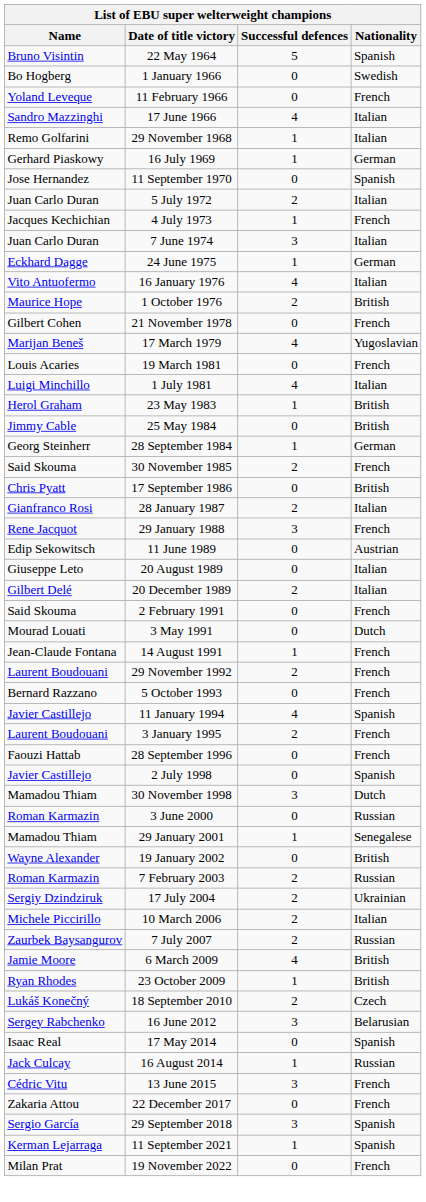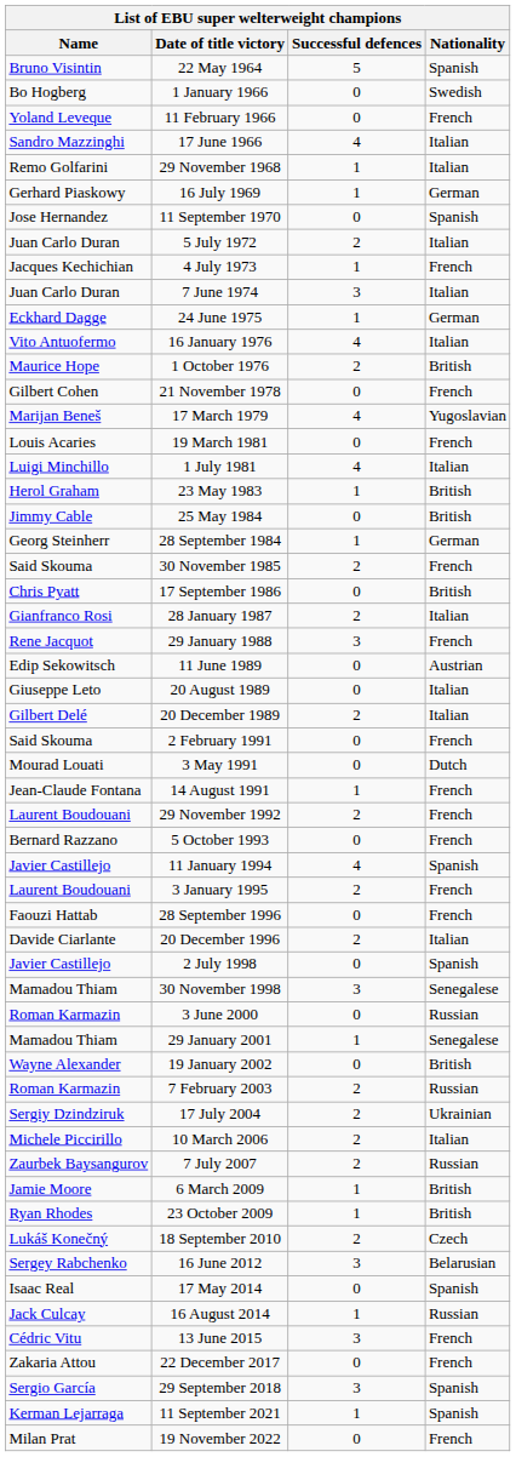 <table class="wikitable">
 <tr>
 <th colspan=4>List of EBU super welterweight champions</th>
 </tr>
 <tr>
 <th>Name</th>
 <th>Date of title victory</th>
 <th>Successful defences</th>
 <th>Nationality</th>
 </tr>
 <tr align=center>
 <td align=left><a href='#'>Bruno Visintin</a></td>
 <td>22 May 1964</td>
 <td>5</td>
 <td align=left> Spanish</td>
 </tr>
 <tr align=center>
 <td align=left>Bo Hogberg</td>
 <td>1 January 1966</td>
 <td>0</td>
 <td align=left> Swedish</td>
 </tr>
 <tr align=center>
 <td align=left><a href='#'>Yoland Leveque</a></td>
 <td>11 February 1966</td>
 <td>0</td>
 <td align=left> French</td>
 </tr>
 <tr align=center>
 <td align=left><a href='#'>Sandro Mazzinghi</a></td>
 <td>17 June 1966</td>
 <td>4</td>
 <td align=left> Italian</td>
 </tr>
 <tr align=center>
 <td align=left>Remo Golfarini</td>
 <td>29 November 1968</td>
 <td>1</td>
 <td align=left> Italian</td>
 </tr>
 <tr align=center>
 <td align=left>Gerhard Piaskowy</td>
 <td>16 July 1969</td>
 <td>1</td>
 <td align=left> German</td>
 </tr>
 <tr align=center>
 <td align=left>Jose Hernandez</td>
 <td>11 September 1970</td>
 <td>0</td>
 <td align=left> Spanish</td>
 </tr>
 <tr align=center>
 <td align=left>Juan Carlo Duran</td>
 <td>5 July 1972</td>
 <td>2</td>
 <td align=left> Italian</td>
 </tr>
 <tr align=center>
 <td align=left>Jacques Kechichian</td>
 <td>4 July 1973</td>
 <td>1</td>
 <td align=left> French</td>
 </tr>
 <tr align=center>
 <td align=left>Juan Carlo Duran</td>
 <td>7 June 1974</td>
 <td>3</td>
 <td align=left> Italian</td>
 </tr>
 <tr align=center>
 <td align=left><a href='#'>Eckhard Dagge</a></td>
 <td>24 June 1975</td>
 <td>1</td>
 <td align=left> German</td>
 </tr>
 <tr align=center>
 <td align=left><a href='#'>Vito Antuofermo</a></td>
 <td>16 January 1976</td>
 <td>4</td>
 <td align=left> Italian</td>
 </tr>
 <tr align=center>
 <td align=left><a href='#'>Maurice Hope</a></td>
 <td>1 October 1976</td>
 <td>2</td>
 <td align=left> British</td>
 </tr>
 <tr align=center>
 <td align=left>Gilbert Cohen</td>
 <td>21 November 1978</td>
 <td>0</td>
 <td align=left> French</td>
 </tr>
 <tr align=center>
 <td align=left><a href='#'>Marijan Beneš</a></td>
 <td>17 March 1979</td>
 <td>4</td>
 <td align=left> Yugoslavian</td>
 </tr>
 <tr align=center>
 <td align=left>Louis Acaries</td>
 <td>19 March 1981</td>
 <td>0</td>
 <td align=left> French</td>
 </tr>
 <tr align=center>
 <td align=left><a href='#'>Luigi Minchillo</a></td>
 <td>1 July 1981</td>
 <td>4</td>
 <td align=left> Italian</td>
 </tr>
 <tr align=center>
 <td align=left><a href='#'>Herol Graham</a></td>
 <td>23 May 1983</td>
 <td>1</td>
 <td align=left> British</td>
 </tr>
 <tr align=center>
 <td align=left><a href='#'>Jimmy Cable</a></td>
 <td>25 May 1984</td>
 <td>0</td>
 <td align=left> British</td>
 </tr>
 <tr align=center>
 <td align=left>Georg Steinherr</td>
 <td>28 September 1984</td>
 <td>1</td>
 <td align=left> German</td>
 </tr>
 <tr align=center>
 <td align=left>Said Skouma</td>
 <td>30 November 1985</td>
 <td>2</td>
 <td align=left> French</td>
 </tr>
 <tr align=center>
 <td align=left><a href='#'>Chris Pyatt</a></td>
 <td>17 September 1986</td>
 <td>0</td>
 <td align=left> British</td>
 </tr>
 <tr align=center>
 <td align=left><a href='#'>Gianfranco Rosi</a></td>
 <td>28 January 1987</td>
 <td>2</td>
 <td align=left> Italian</td>
 </tr>
 <tr align=center>
 <td align=left><a href='#'>Rene Jacquot</a></td>
 <td>29 January 1988</td>
 <td>3</td>
 <td align=left> French</td>
 </tr>
 <tr align=center>
 <td align=left>Edip Sekowitsch</td>
 <td>11 June 1989</td>
 <td>0</td>
 <td align=left> Austrian</td>
 </tr>
 <tr align=center>
 <td align=left>Giuseppe Leto</td>
 <td>20 August 1989</td>
 <td>0</td>
 <td align=left> Italian</td>
 </tr>
 <tr align=center>
 <td align=left><a href='#'>Gilbert Delé</a></td>
 <td>20 December 1989</td>
 <td>2</td>
 <td align=left> Italian</td>
 </tr>
 <tr align=center>
 <td align=left>Said Skouma</td>
 <td>2 February 1991</td>
 <td>0</td>
 <td align=left> French</td>
 </tr>
 <tr align=center>
 <td align=left>Mourad Louati</td>
 <td>3 May 1991</td>
 <td>0</td>
 <td align=left> Dutch</td>
 </tr>
 <tr align=center>
 <td align=left>Jean-Claude Fontana</td>
 <td>14 August 1991</td>
 <td>1</td>
 <td align=left> French</td>
 </tr>
 <tr align=center>
 <td align=left><a href='#'>Laurent Boudouani</a></td>
 <td>29 November 1992</td>
 <td>2</td>
 <td align=left> French</td>
 </tr>
 <tr align=center>
 <td align=left>Bernard Razzano</td>
 <td>5 October 1993</td>
 <td>0</td>
 <td align=left> French</td>
 </tr>
 <tr align=center>
 <td align=left><a href='#'>Javier Castillejo</a></td>
 <td>11 January 1994</td>
 <td>4</td>
 <td align=left> Spanish</td>
 </tr>
 <tr align=center>
 <td align=left><a href='#'>Laurent Boudouani</a></td>
 <td>3 January 1995</td>
 <td>2</td>
 <td align=left> French</td>
 </tr>
 <tr align=center>
 <td align=left>Faouzi Hattab</td>
 <td>28 September 1996</td>
 <td>0</td>
 <td align=left> French</td>
 </tr>
 <tr align=center>
+<td align=left>Davide Ciarlante</td>
+<td>20 December 1996</td>
+<td>2</td>
+<td align=left> Italian</td>
+</tr>
+<tr align=center>
 <td align=left><a href='#'>Javier Castillejo</a></td>
 <td>2 July 1998</td>
 <td>0</td>
 <td align=left> Spanish</td>
 </tr>
 <tr align=center>
 <td align=left>Mamadou Thiam</td>
 <td>30 November 1998</td>
 <td>3</td>
-<td align=left> Dutch</td>
+<td align=left> Senegalese</td>
 </tr>
 <tr align=center>
 <td align=left><a href='#'>Roman Karmazin</a></td>
 <td>3 June 2000</td>
 <td>0</td>
 <td align=left> Russian</td>
 </tr>
 <tr align=center>
 <td align=left>Mamadou Thiam</td>
 <td>29 January 2001</td>
 <td>1</td>
 <td align=left> Senegalese</td>
 </tr>
 <tr align=center>
 <td align=left><a href='#'>Wayne Alexander</a></td>
 <td>19 January 2002</td>
 <td>0</td>
 <td align=left> British</td>
 </tr>
 <tr align=center>
 <td align=left><a href='#'>Roman Karmazin</a></td>
 <td>7 February 2003</td>
 <td>2</td>
 <td align=left> Russian</td>
 </tr>
 <tr align=center>
 <td align=left><a href='#'>Sergiy Dzindziruk</a></td>
 <td>17 July 2004</td>
 <td>2</td>
 <td align=left> Ukrainian</td>
 </tr>
 <tr align=center>
 <td align=left><a href='#'>Michele Piccirillo</a></td>
 <td>10 March 2006</td>
 <td>2</td>
 <td align=left> Italian</td>
 </tr>
 <tr align=center>
 <td align=left><a href='#'>Zaurbek Baysangurov</a></td>
 <td>7 July 2007</td>
 <td>2</td>
 <td align=left> Russian</td>
 </tr>
 <tr align=center>
 <td align=left><a href='#'>Jamie Moore</a></td>
 <td>6 March 2009</td>
-<td>4</td>
+<td>1</td>
 <td align=left> British</td>
 </tr>
 <tr align=center>
 <td align=left><a href='#'>Ryan Rhodes</a></td>
 <td>23 October 2009</td>
 <td>1</td>
 <td align=left> British</td>
 </tr>
 <tr align=center>
 <td align=left><a href='#'>Lukáš Konečný</a></td>
 <td>18 September 2010</td>
 <td>2</td>
 <td align=left> Czech</td>
 </tr>
 <tr align=center>
 <td align=left><a href='#'>Sergey Rabchenko</a></td>
 <td>16 June 2012</td>
 <td>3</td>
 <td align=left> Belarusian</td>
 </tr>
 <tr align=center>
 <td align=left>Isaac Real</td>
 <td>17 May 2014</td>
 <td>0</td>
 <td align=left> Spanish</td>
 </tr>
 <tr align=center>
 <td align=left><a href='#'>Jack Culcay</a></td>
 <td>16 August 2014</td>
 <td>1</td>
 <td align=left> Russian</td>
 </tr>
 <tr align=center>
 <td align=left><a href='#'>Cédric Vitu</a></td>
 <td>13 June 2015</td>
 <td>3</td>
 <td align=left> French</td>
 </tr>
 <tr align=center>
 <td align=left>Zakaria Attou</td>
 <td>22 December 2017</td>
 <td>0</td>
 <td align=left> French</td>
 </tr>
 <tr align=center>
 <td align=left><a href='#'>Sergio García</a></td>
 <td>29 September 2018</td>
 <td>3</td>
 <td align=left> Spanish</td>
 </tr>
 <tr align=center>
 <td align=left><a href='#'>Kerman Lejarraga</a></td>
 <td>11 September 2021</td>
 <td>1</td>
 <td align=left> Spanish</td>
 </tr>
 <tr align=center>
 <td align=left>Milan Prat</td>
 <td>19 November 2022</td>
 <td>0</td>
 <td align=left> French</td>
 </tr>
 </table>
